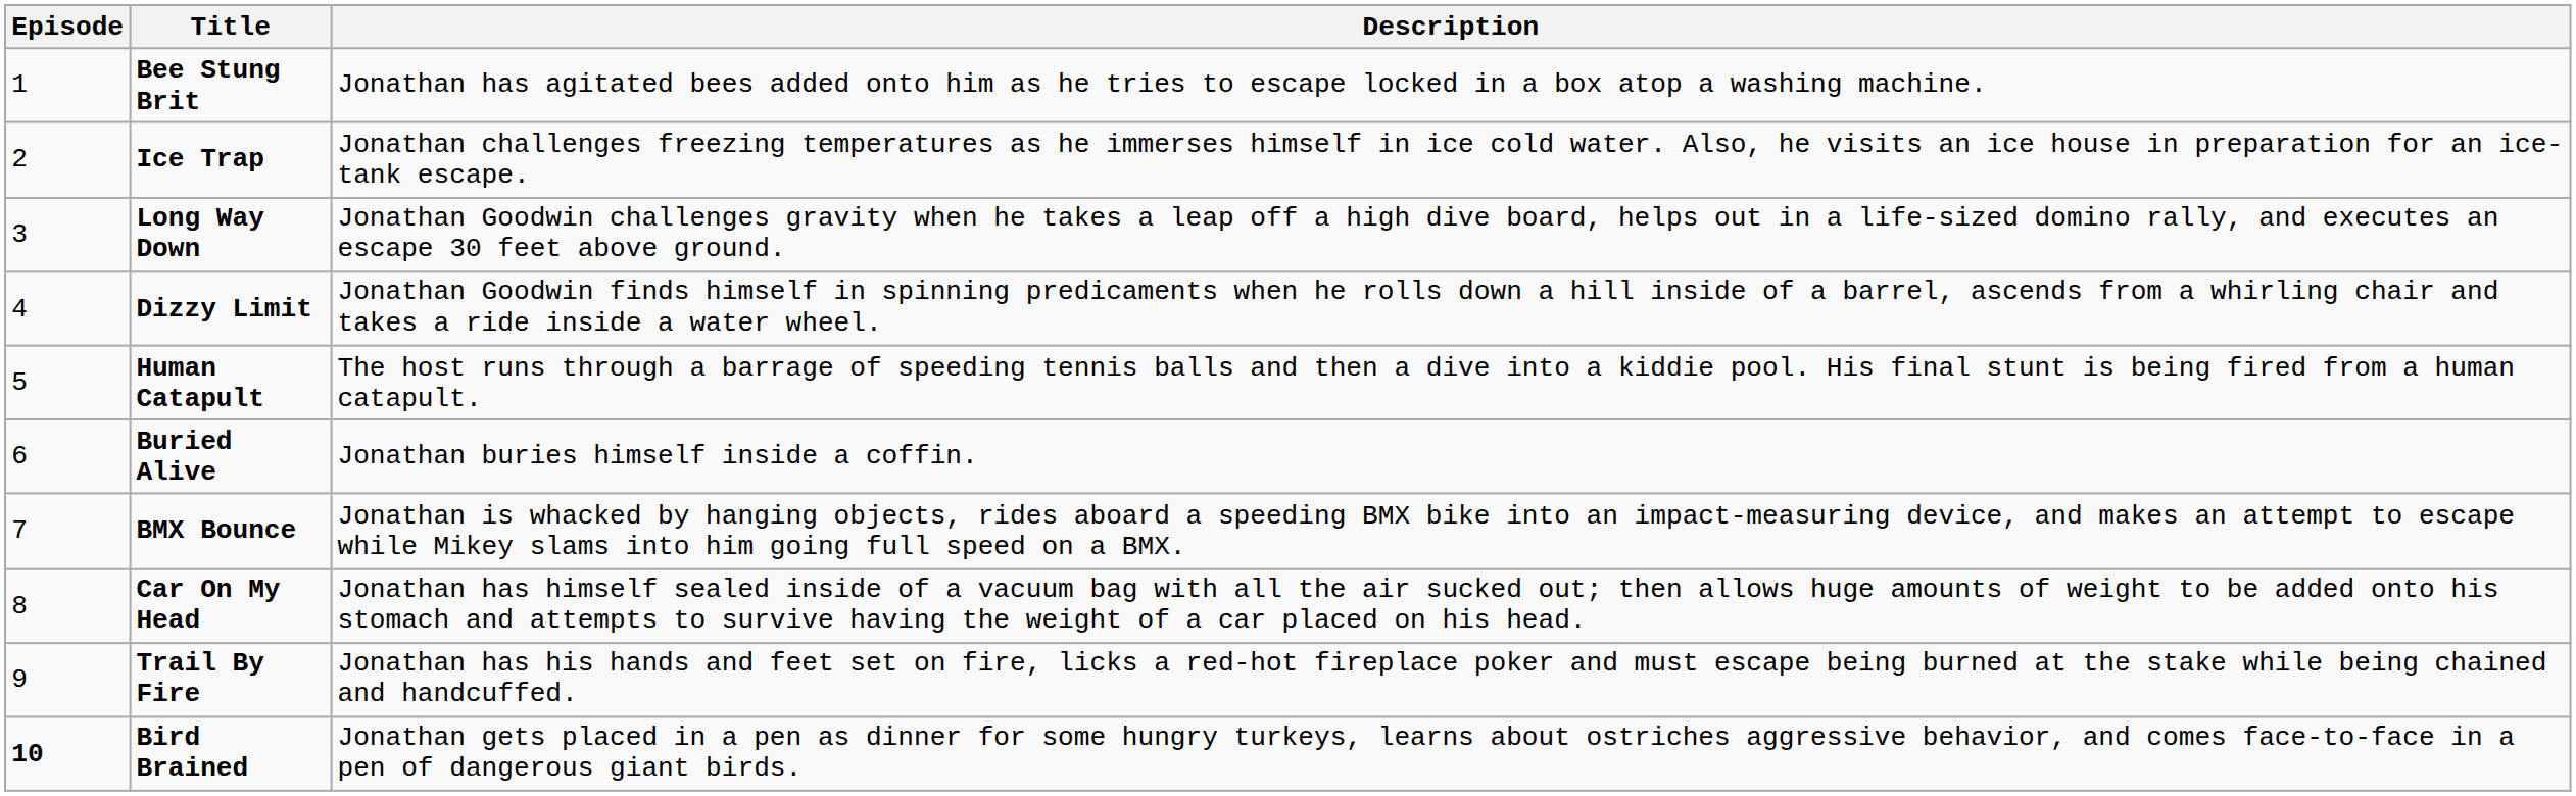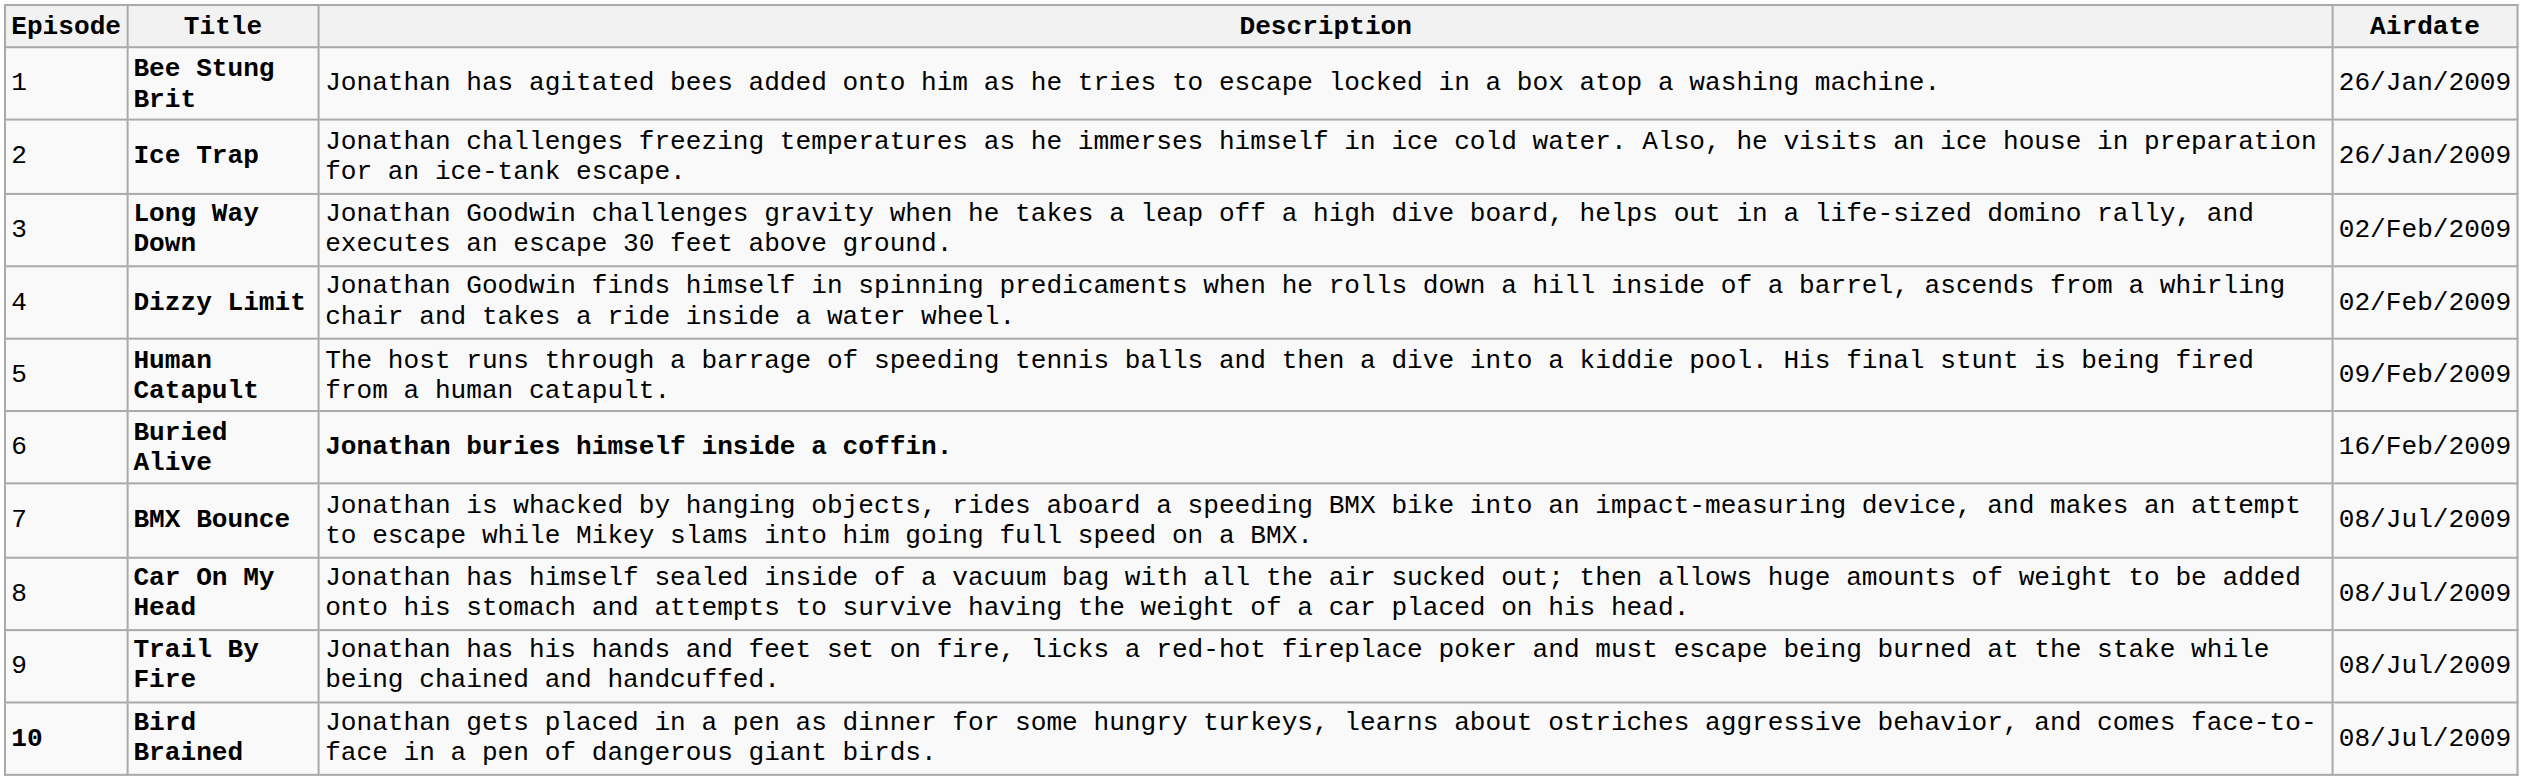 <table class="wikitable">
 <tr>
 <th>Episode</th>
 <th>Title</th>
 <th>Description</th>
+<th>Airdate</th>
 </tr>
 <tr>
 <td>1</td>
 <td><strong>Bee Stung Brit</strong></td>
 <td>Jonathan has agitated bees added onto him as he tries to escape locked in a box atop a washing machine.</td>
+<td>26/Jan/2009</td>
 </tr>
 <tr>
 <td>2</td>
 <td><strong>Ice Trap</strong></td>
 <td>Jonathan challenges freezing temperatures as he immerses himself in ice cold water. Also, he visits an ice house in preparation for an ice-tank escape.</td>
+<td>26/Jan/2009</td>
 </tr>
 <tr>
 <td>3</td>
 <td><strong>Long Way Down</strong></td>
 <td>Jonathan Goodwin challenges gravity when he takes a leap off a high dive board, helps out in a life-sized domino rally, and executes an escape 30 feet above ground.</td>
+<td>02/Feb/2009</td>
 </tr>
 <tr>
 <td>4</td>
 <td><strong>Dizzy Limit</strong></td>
 <td>Jonathan Goodwin finds himself in spinning predicaments when he rolls down a hill inside of a barrel, ascends from a whirling chair and takes a ride inside a water wheel.</td>
+<td>02/Feb/2009</td>
 </tr>
 <tr>
 <td>5</td>
 <td><strong>Human Catapult</strong></td>
 <td>The host runs through a barrage of speeding tennis balls and then a dive into a kiddie pool. His final stunt is being fired from a human catapult.</td>
+<td>09/Feb/2009</td>
 </tr>
 <tr>
 <td>6</td>
 <td><strong>Buried Alive</strong></td>
-<td>Jonathan buries himself inside a coffin.</td>
+<td><strong>Jonathan buries himself inside a coffin.</strong></td>
+<td>16/Feb/2009</td>
 </tr>
 <tr>
 <td>7</td>
 <td><strong>BMX Bounce</strong></td>
 <td>Jonathan is whacked by hanging objects, rides aboard a speeding BMX bike into an impact-measuring device, and makes an attempt to escape while Mikey slams into him going full speed on a BMX.</td>
+<td>08/Jul/2009</td>
 </tr>
 <tr>
 <td>8</td>
 <td><strong>Car On My Head</strong></td>
 <td>Jonathan has himself sealed inside of a vacuum bag with all the air sucked out; then allows huge amounts of weight to be added onto his stomach and attempts to survive having the weight of a car placed on his head.</td>
+<td>08/Jul/2009</td>
 </tr>
 <tr>
 <td>9</td>
 <td><strong>Trail By Fire</strong></td>
 <td>Jonathan has his hands and feet set on fire, licks a red-hot fireplace poker and must escape being burned at the stake while being chained and handcuffed.</td>
+<td>08/Jul/2009</td>
 </tr>
 <tr>
 <td><strong>10</strong></td>
 <td><strong>Bird Brained</strong></td>
 <td>Jonathan gets placed in a pen as dinner for some hungry turkeys, learns about ostriches aggressive behavior, and comes face-to-face in a pen of dangerous giant birds.</td>
+<td>08/Jul/2009</td>
 </tr>
 </table>
